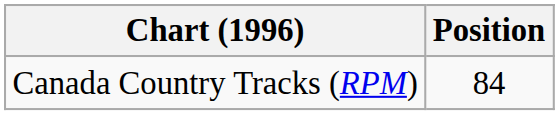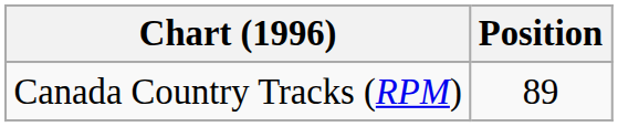 <table class="wikitable sortable">
 <tr>
 <th scope="col">Chart (1996)</th>
 <th scope="col">Position</th>
 </tr>
 <tr>
 <td>Canada Country Tracks (<em><a href='#'>RPM</a></em>)</td>
-<td align="center">84</td>
+<td align="center">89</td>
 </tr>
 </table>
